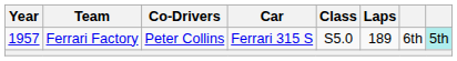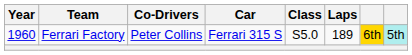 <table class="wikitable" style="text-align:center; font-size:90%">
 <tr>
 <th>Year</th>
 <th>Team</th>
 <th>Co-Drivers</th>
 <th>Car</th>
 <th>Class</th>
 <th>Laps</th>
 <th></th>
 <th></th>
 </tr>
 <tr>
-<td><a href='#'>1957</a></td>
+<td><a href='#'>1960</a></td>
 <td align=left> <a href='#'>Ferrari Factory</a></td>
 <td align=left> <a href='#'>Peter Collins</a></td>
 <td align=left><a href='#'>Ferrari 315 S</a></td>
 <td>S5.0</td>
 <td>189</td>
-<td>6th</td>
+<td style="background: gold;">6th</td>
 <td style="background: paleturquoise;">5th</td>
 </tr>
 <tr>
 <th colspan="8"></th>
 </tr>
 </table>
